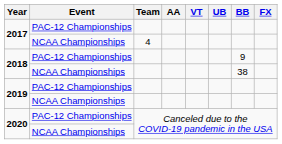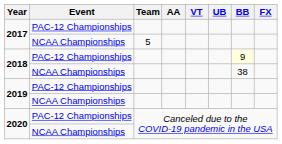 <table class="wikitable" style="text-align:center; font-size:95%;">
 <tr>
 <th align="center">Year</th>
 <th align="center">Event</th>
 <th style="width:30px;">Team</th>
 <th style="width:30px;">AA</th>
 <th style="width:30px;"><a href='#'>VT</a></th>
 <th style="width:30px;"><a href='#'>UB</a></th>
 <th style="width:30px;"><a href='#'>BB</a></th>
 <th style="width:30px;"><a href='#'>FX</a></th>
 </tr>
 <tr>
 <td rowspan="2"><strong>2017</strong></td>
 <td align="left"><a href='#'>PAC-12 Championships</a></td>
 <td></td>
 <td></td>
 <td></td>
 <td></td>
 <td></td>
 <td></td>
 </tr>
 <tr>
 <td align="left"><a href='#'>NCAA Championships</a></td>
-<td>4</td>
+<td>5</td>
 <td></td>
 <td></td>
 <td></td>
 <td></td>
 <td></td>
 </tr>
 <tr>
 <td rowspan="2"><strong>2018</strong></td>
 <td align="left"><a href='#'>PAC-12 Championships</a></td>
 <td></td>
 <td></td>
 <td></td>
 <td></td>
-<td>9</td>
+<td style="background: lightyellow;">9</td>
 <td></td>
 </tr>
 <tr>
 <td align="left"><a href='#'>NCAA Championships</a></td>
 <td></td>
 <td></td>
 <td></td>
 <td></td>
 <td>38</td>
 <td></td>
 </tr>
 <tr>
 <td rowspan="2"><strong>2019</strong></td>
 <td align="left"><a href='#'>PAC-12 Championships</a></td>
 <td></td>
 <td></td>
 <td></td>
 <td></td>
 <td></td>
 <td></td>
 </tr>
 <tr>
 <td align="left"><a href='#'>NCAA Championships</a></td>
 <td></td>
 <td></td>
 <td></td>
 <td></td>
 <td></td>
 <td></td>
 </tr>
 <tr>
 <td rowspan="2"><strong>2020</strong></td>
 <td align=left><a href='#'>PAC-12 Championships</a></td>
 <td rowspan="2" colspan="6"><em>Canceled due to the<br><a href='#'>COVID-19 pandemic in the USA</a></em> </td>
 </tr>
 <tr>
 <td align=left><a href='#'>NCAA Championships</a></td>
 </tr>
 </table>
